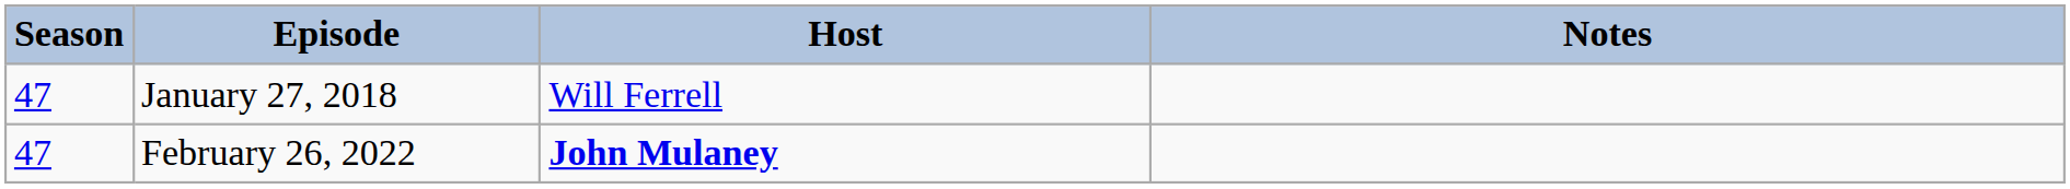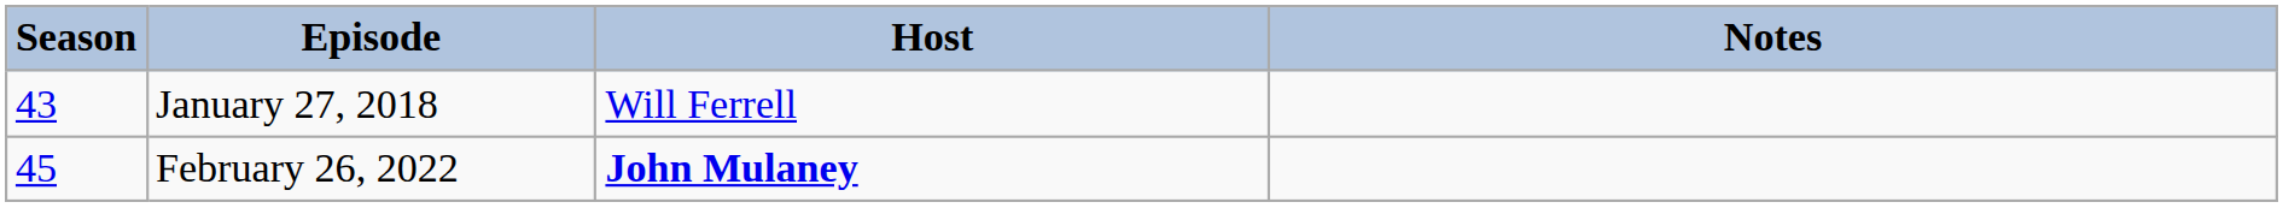 <table class="wikitable" style="width:100%;">
 <tr>
 <th style="background:#B0C4DE;" width="5%">Season</th>
 <th style="background:#B0C4DE;" width="20%">Episode</th>
 <th style="background:#B0C4DE;" width="30%">Host</th>
 <th style="background:#B0C4DE;" width="45%">Notes</th>
 </tr>
 <tr>
-<td><a href='#'>47</a></td>
+<td><a href='#'>43</a></td>
 <td>January 27, 2018</td>
 <td><a href='#'>Will Ferrell</a></td>
 <td></td>
 </tr>
 <tr>
-<td><a href='#'>47</a></td>
+<td><a href='#'>45</a></td>
 <td>February 26, 2022</td>
 <td><strong><a href='#'>John Mulaney</a></strong></td>
 <td></td>
 </tr>
 </table>
